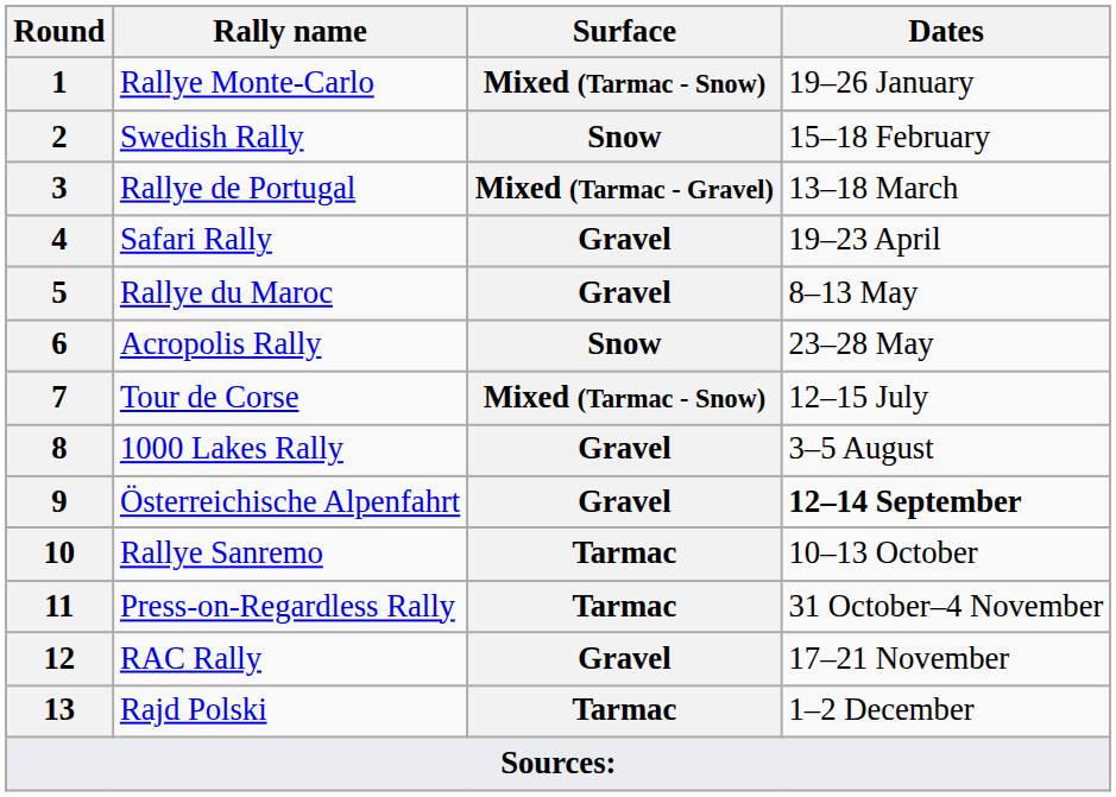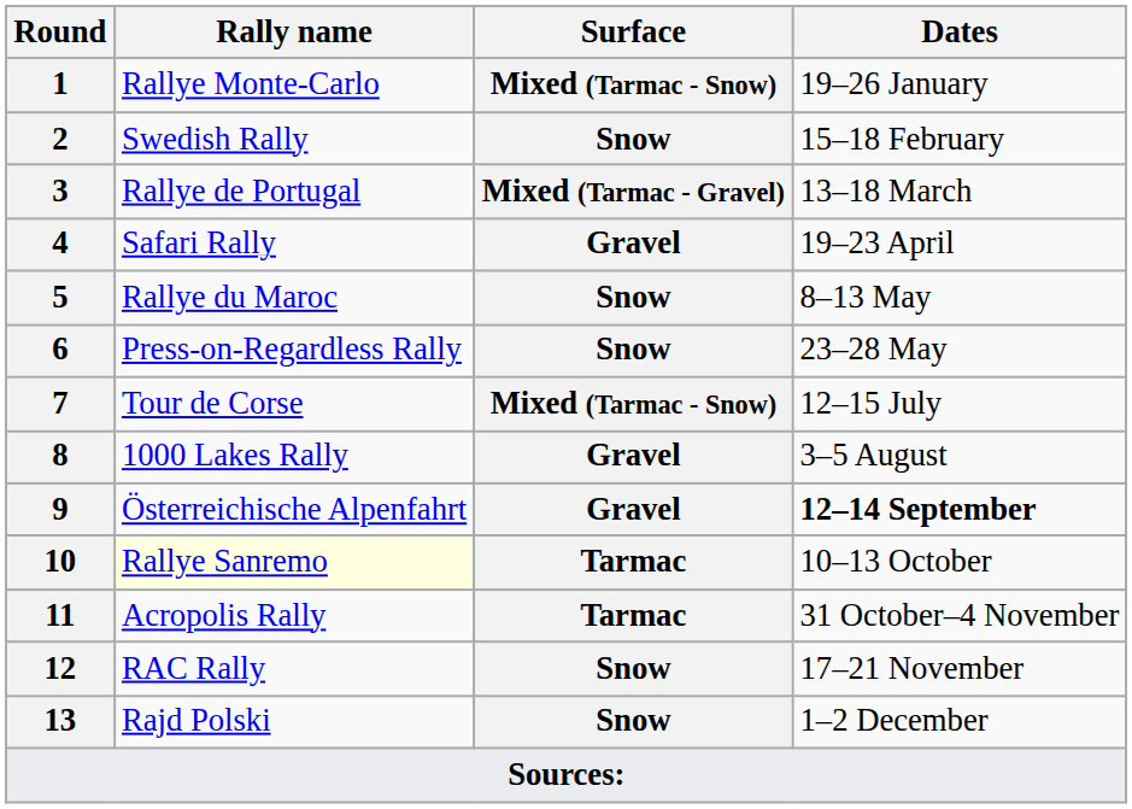 <table class="wikitable" style="font-size: 85%">
 <tr>
 <th>Round</th>
 <th>Rally name</th>
 <th>Surface</th>
 <th>Dates</th>
 </tr>
 <tr>
 <th>1</th>
 <td> <a href='#'>Rallye Monte-Carlo</a></td>
 <th>Mixed <small>(Tarmac - Snow)</small></th>
 <td>19–26 January</td>
 </tr>
 <tr>
 <th>2</th>
 <td> <a href='#'>Swedish Rally</a></td>
 <th>Snow</th>
 <td>15–18 February</td>
 </tr>
 <tr>
 <th>3</th>
 <td> <a href='#'>Rallye de Portugal</a></td>
 <th>Mixed <small>(Tarmac - Gravel)</small></th>
 <td>13–18 March</td>
 </tr>
 <tr>
 <th>4</th>
 <td> <a href='#'>Safari Rally</a></td>
 <th>Gravel</th>
 <td>19–23 April</td>
 </tr>
 <tr>
 <th>5</th>
 <td> <a href='#'>Rallye du Maroc</a></td>
-<th>Gravel</th>
+<th>Snow</th>
 <td>8–13 May</td>
 </tr>
 <tr>
 <th>6</th>
-<td> <a href='#'>Acropolis Rally</a></td>
+<td> <a href='#'>Press-on-Regardless Rally</a></td>
 <th>Snow</th>
 <td>23–28 May</td>
 </tr>
 <tr>
 <th>7</th>
 <td> <a href='#'>Tour de Corse</a></td>
 <th>Mixed <small>(Tarmac - Snow)</small></th>
 <td>12–15 July</td>
 </tr>
 <tr>
 <th>8</th>
 <td> <a href='#'>1000 Lakes Rally</a></td>
 <th>Gravel</th>
 <td>3–5 August</td>
 </tr>
 <tr>
 <th>9</th>
 <td> <a href='#'>Österreichische Alpenfahrt</a></td>
 <th>Gravel</th>
 <td><strong>12–14 September</strong></td>
 </tr>
 <tr>
 <th>10</th>
-<td> <a href='#'>Rallye Sanremo</a></td>
+<td style="background: lightyellow;"> <a href='#'>Rallye Sanremo</a></td>
 <th>Tarmac</th>
 <td>10–13 October</td>
 </tr>
 <tr>
 <th>11</th>
-<td> <a href='#'>Press-on-Regardless Rally</a></td>
+<td> <a href='#'>Acropolis Rally</a></td>
 <th>Tarmac</th>
 <td>31 October–4 November</td>
 </tr>
 <tr>
 <th>12</th>
 <td> <a href='#'>RAC Rally</a></td>
-<th>Gravel</th>
+<th>Snow</th>
 <td>17–21 November</td>
 </tr>
 <tr>
 <th>13</th>
 <td> <a href='#'>Rajd Polski</a></td>
-<th>Tarmac</th>
+<th>Snow</th>
 <td>1–2 December</td>
 </tr>
 <tr>
 <td colspan="4" style="background-color:#EAECF0;text-align:center"><strong>Sources:</strong></td>
 </tr>
 </table>
